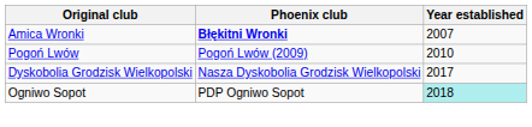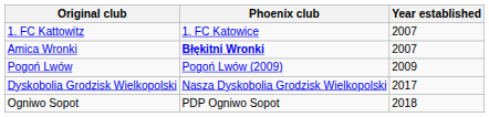 <table class="wikitable">
 <tr>
 <th>Original club</th>
 <th>Phoenix club</th>
 <th>Year established</th>
+</tr>
+<tr>
+<td><a href='#'>1. FC Kattowitz</a></td>
+<td><a href='#'>1. FC Katowice</a></td>
+<td>2007</td>
 </tr>
 <tr>
 <td><a href='#'>Amica Wronki</a></td>
 <td><strong><a href='#'>Błękitni Wronki</a></strong></td>
 <td>2007</td>
 </tr>
 <tr>
 <td><a href='#'>Pogoń Lwów</a></td>
 <td><a href='#'>Pogoń Lwów (2009)</a></td>
-<td>2010</td>
+<td>2009</td>
 </tr>
 <tr>
 <td><a href='#'>Dyskobolia Grodzisk Wielkopolski</a></td>
 <td><a href='#'>Nasza Dyskobolia Grodzisk Wielkopolski</a></td>
 <td>2017</td>
 </tr>
 <tr>
 <td>Ogniwo Sopot</td>
 <td>PDP Ogniwo Sopot</td>
-<td style="background: paleturquoise;">2018</td>
+<td>2018</td>
 </tr>
 </table>
